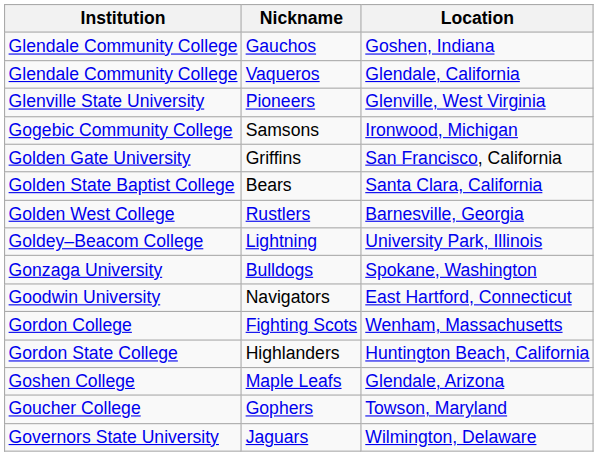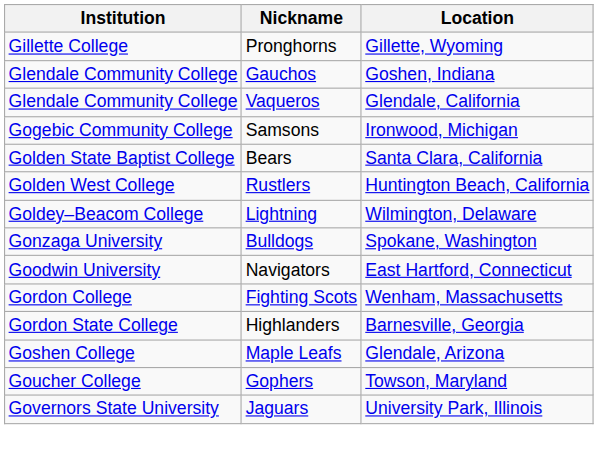 <table class="wikitable">
 <tr>
 <th>Institution</th>
 <th>Nickname</th>
 <th>Location</th>
+</tr>
+<tr>
+<td><a href='#'>Gillette College</a></td>
+<td>Pronghorns</td>
+<td><a href='#'>Gillette, Wyoming</a></td>
 </tr>
 <tr>
 <td><a href='#'>Glendale Community College</a></td>
 <td><a href='#'>Gauchos</a></td>
 <td><a href='#'>Goshen, Indiana</a></td>
 </tr>
 <tr>
 <td><a href='#'>Glendale Community College</a></td>
 <td><a href='#'>Vaqueros</a></td>
 <td><a href='#'>Glendale, California</a></td>
 </tr>
 <tr>
-<td><a href='#'>Glenville State University</a></td>
-<td><a href='#'>Pioneers</a></td>
-<td><a href='#'>Glenville, West Virginia</a></td>
-</tr>
-<tr>
 <td><a href='#'>Gogebic Community College</a></td>
 <td>Samsons</td>
 <td><a href='#'>Ironwood, Michigan</a></td>
-</tr>
-<tr>
-<td><a href='#'>Golden Gate University</a></td>
-<td>Griffins</td>
-<td><a href='#'>San Francisco</a>, California</td>
 </tr>
 <tr>
 <td><a href='#'>Golden State Baptist College</a></td>
 <td>Bears</td>
 <td><a href='#'>Santa Clara, California</a></td>
 </tr>
 <tr>
 <td><a href='#'>Golden West College</a></td>
 <td><a href='#'>Rustlers</a></td>
-<td><a href='#'>Barnesville, Georgia</a></td>
+<td><a href='#'>Huntington Beach, California</a></td>
 </tr>
 <tr>
 <td><a href='#'>Goldey–Beacom College</a></td>
 <td><a href='#'>Lightning</a></td>
-<td><a href='#'>University Park, Illinois</a></td>
+<td><a href='#'>Wilmington, Delaware</a></td>
 </tr>
 <tr>
 <td><a href='#'>Gonzaga University</a></td>
 <td><a href='#'>Bulldogs</a></td>
 <td><a href='#'>Spokane, Washington</a></td>
 </tr>
 <tr>
 <td><a href='#'>Goodwin University</a></td>
 <td>Navigators</td>
 <td><a href='#'>East Hartford, Connecticut</a></td>
 </tr>
 <tr>
 <td><a href='#'>Gordon College</a></td>
 <td><a href='#'>Fighting Scots</a></td>
 <td><a href='#'>Wenham, Massachusetts</a></td>
 </tr>
 <tr>
 <td><a href='#'>Gordon State College</a></td>
 <td>Highlanders</td>
-<td><a href='#'>Huntington Beach, California</a></td>
+<td><a href='#'>Barnesville, Georgia</a></td>
 </tr>
 <tr>
 <td><a href='#'>Goshen College</a></td>
 <td><a href='#'>Maple Leafs</a></td>
 <td><a href='#'>Glendale, Arizona</a></td>
 </tr>
 <tr>
 <td><a href='#'>Goucher College</a></td>
 <td><a href='#'>Gophers</a></td>
 <td><a href='#'>Towson, Maryland</a></td>
 </tr>
 <tr>
 <td><a href='#'>Governors State University</a></td>
 <td><a href='#'>Jaguars</a></td>
-<td><a href='#'>Wilmington, Delaware</a></td>
+<td><a href='#'>University Park, Illinois</a></td>
 </tr>
 </table>
